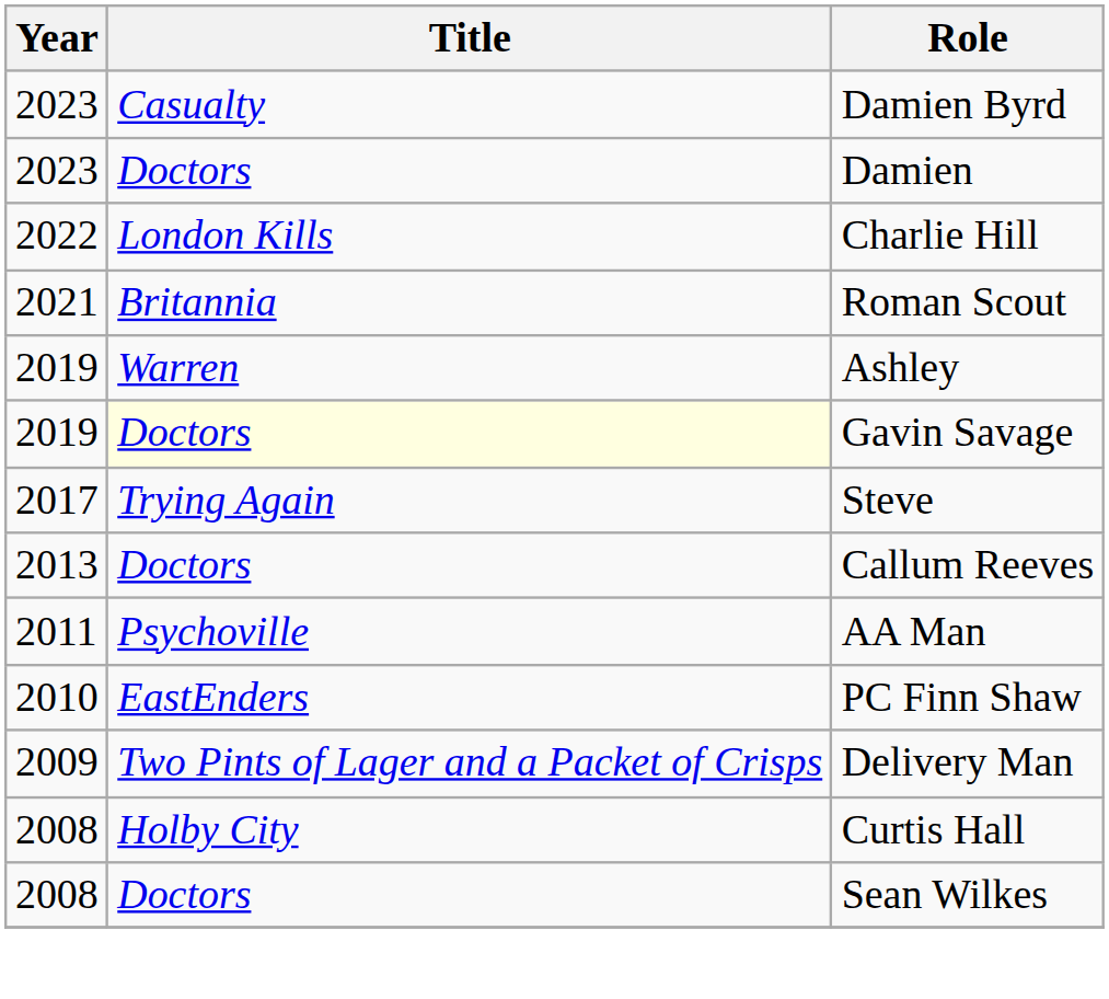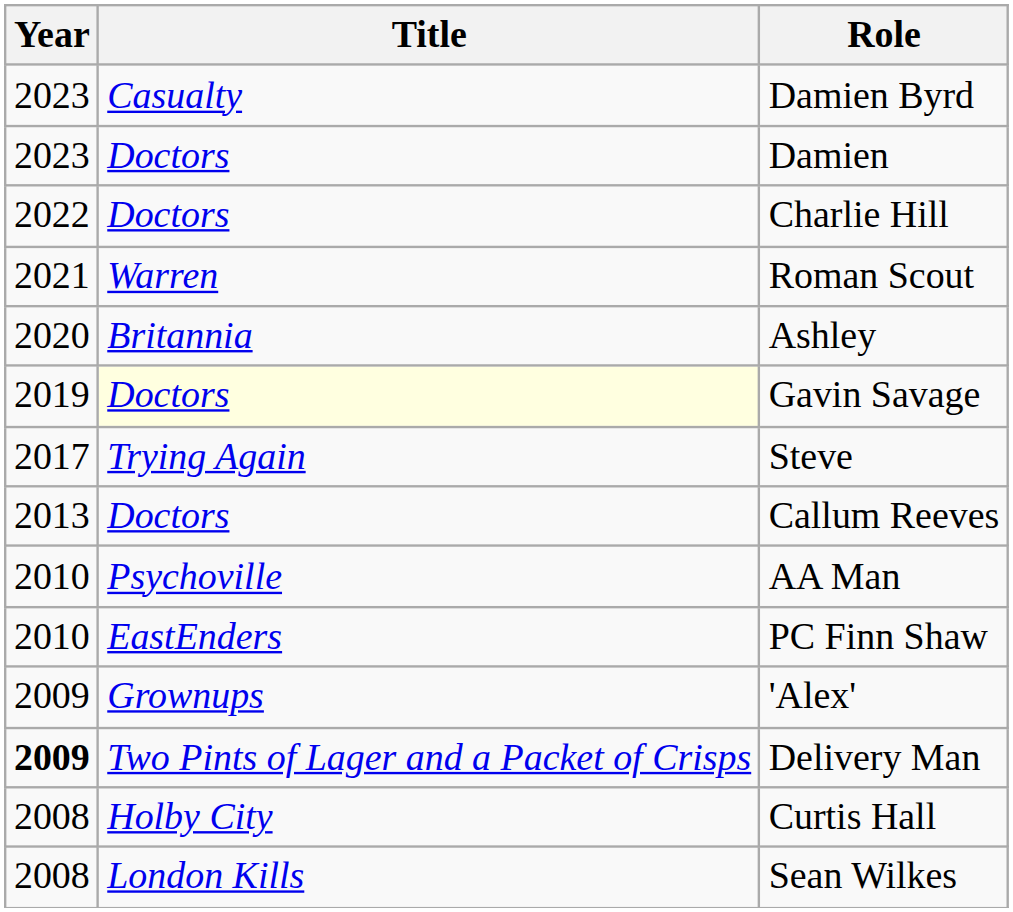 <table class="wikitable">
 <tr>
 <th>Year</th>
 <th>Title</th>
 <th>Role</th>
 </tr>
 <tr>
 <td>2023</td>
 <td><em><a href='#'>Casualty</a></em></td>
 <td>Damien Byrd</td>
 </tr>
 <tr>
 <td>2023</td>
 <td><em><a href='#'>Doctors</a></em></td>
 <td>Damien</td>
 </tr>
 <tr>
 <td>2022</td>
-<td><em><a href='#'>London Kills</a></em></td>
+<td><em><a href='#'>Doctors</a></em></td>
 <td>Charlie Hill</td>
 </tr>
 <tr>
 <td>2021</td>
-<td><em><a href='#'>Britannia</a></em></td>
+<td><em><a href='#'>Warren</a></em></td>
 <td>Roman Scout</td>
 </tr>
 <tr>
-<td>2019</td>
-<td><em><a href='#'>Warren</a></em></td>
+<td>2020</td>
+<td><em><a href='#'>Britannia</a></em></td>
 <td>Ashley</td>
 </tr>
 <tr>
 <td>2019</td>
 <td style="background: lightyellow;"><em><a href='#'>Doctors</a></em></td>
 <td>Gavin Savage</td>
 </tr>
 <tr>
 <td>2017</td>
 <td><em><a href='#'>Trying Again</a></em></td>
 <td>Steve</td>
 </tr>
 <tr>
 <td>2013</td>
 <td><em><a href='#'>Doctors</a></em></td>
 <td>Callum Reeves</td>
 </tr>
 <tr>
-<td>2011</td>
+<td>2010</td>
 <td><em><a href='#'>Psychoville</a></em></td>
 <td>AA Man</td>
 </tr>
 <tr>
 <td>2010</td>
 <td><em><a href='#'>EastEnders</a></em></td>
 <td>PC Finn Shaw</td>
 </tr>
 <tr>
 <td>2009</td>
+<td><em><a href='#'>Grownups</a></em></td>
+<td>'Alex'</td>
+</tr>
+<tr>
+<td><strong>2009</strong></td>
 <td><em><a href='#'>Two Pints of Lager and a Packet of Crisps</a></em></td>
 <td>Delivery Man</td>
 </tr>
 <tr>
 <td>2008</td>
 <td><em><a href='#'>Holby City</a></em></td>
 <td>Curtis Hall</td>
 </tr>
 <tr>
 <td>2008</td>
-<td><em><a href='#'>Doctors</a></em></td>
+<td><em><a href='#'>London Kills</a></em></td>
 <td>Sean Wilkes</td>
 </tr>
 <tr>
 </tr>
 </table>
